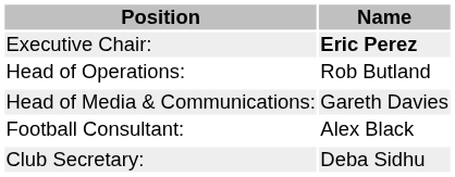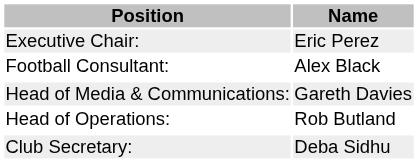 <table class="toccolours">
 <tr>
 <th bgcolor=silver>Position</th>
 <th bgcolor=silver>Name</th>
 </tr>
 <tr bgcolor=#eeeeee>
 <td>Executive Chair:</td>
-<td><strong>Eric Perez</strong></td>
+<td>Eric Perez</td>
+</tr>
+<tr>
+<td>Football Consultant:</td>
+<td>Alex Black</td>
+</tr>
+<tr>
+</tr>
+<tr bgcolor=#eeeeee>
+<td>Head of Media & Communications:</td>
+<td>Gareth Davies</td>
 </tr>
 <tr>
 <td>Head of Operations:</td>
 <td>Rob Butland</td>
 </tr>
 <tr>
 </tr>
 <tr bgcolor=#eeeeee>
-<td>Head of Media & Communications:</td>
-<td>Gareth Davies</td>
-</tr>
-<tr>
-<td>Football Consultant:</td>
-<td>Alex Black</td>
-</tr>
-<tr>
-</tr>
-<tr bgcolor=#eeeeee>
 <td>Club Secretary:</td>
 <td>Deba Sidhu</td>
 </tr>
 </table>
